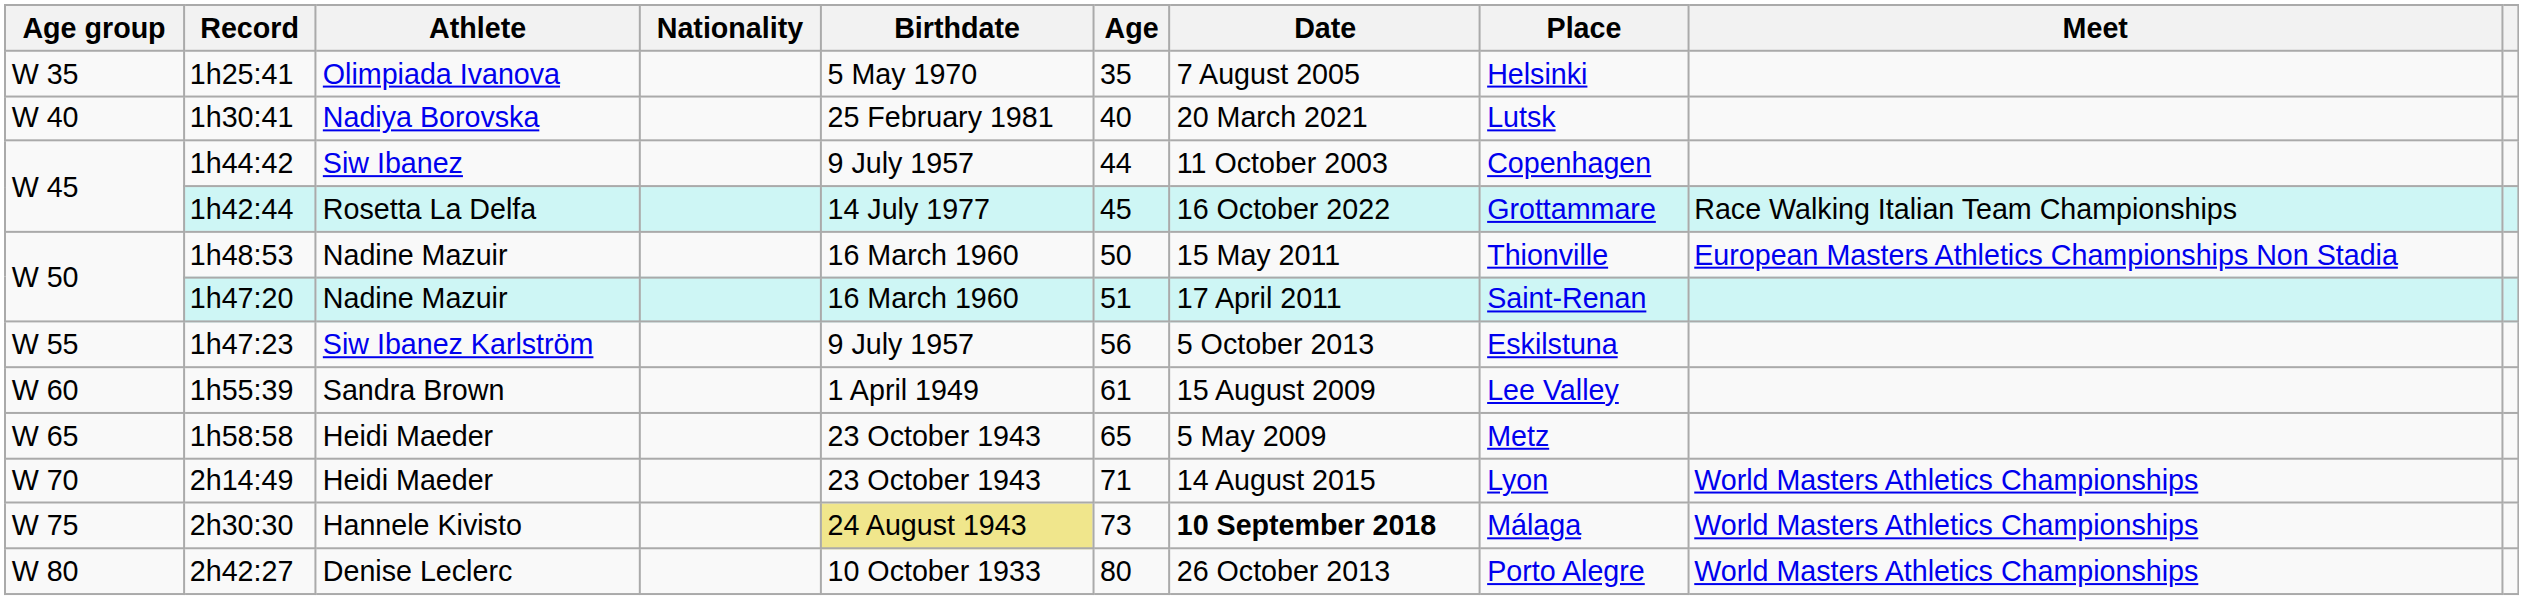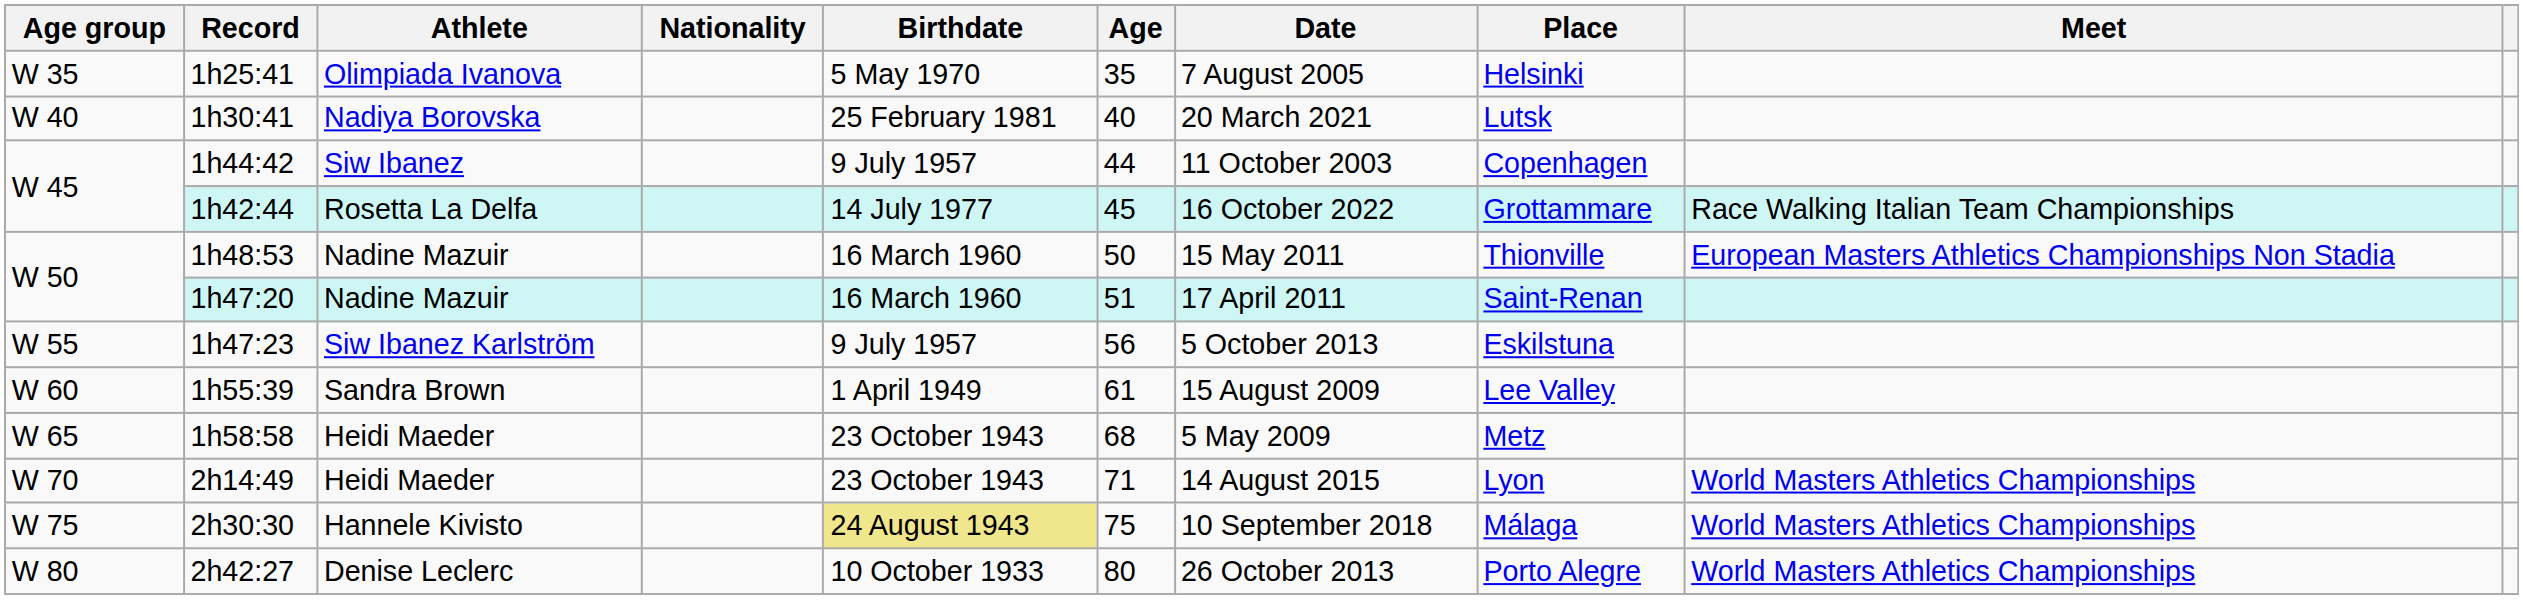 <table class="wikitable" style="font-size:90%; width: 100%;">
 <tr>
 <th>Age group</th>
 <th>Record</th>
 <th>Athlete</th>
 <th>Nationality</th>
 <th>Birthdate</th>
 <th>Age</th>
 <th>Date</th>
 <th>Place</th>
 <th>Meet</th>
 <th></th>
 </tr>
 <tr>
 <td>W 35</td>
 <td>1h25:41</td>
 <td><a href='#'>Olimpiada Ivanova</a></td>
 <td></td>
 <td>5 May 1970</td>
 <td>35</td>
 <td>7 August 2005</td>
 <td><a href='#'>Helsinki</a></td>
 <td></td>
 <td></td>
 </tr>
 <tr>
 <td>W 40</td>
 <td>1h30:41</td>
 <td><a href='#'>Nadiya Borovska</a></td>
 <td></td>
 <td>25 February 1981</td>
 <td>40</td>
 <td>20 March 2021</td>
 <td><a href='#'>Lutsk</a>  </td>
 <td></td>
 <td></td>
 </tr>
 <tr>
 <td rowspan=2>W 45</td>
 <td>1h44:42</td>
 <td><a href='#'>Siw Ibanez</a></td>
 <td></td>
 <td>9 July 1957</td>
 <td>44</td>
 <td>11 October 2003</td>
 <td><a href='#'>Copenhagen</a> </td>
 <td></td>
 <td></td>
 </tr>
 <tr style="background:#cef6f5;">
 <td>1h42:44</td>
 <td>Rosetta La Delfa</td>
 <td></td>
 <td>14 July 1977</td>
 <td>45</td>
 <td>16 October 2022</td>
 <td><a href='#'>Grottammare</a> </td>
 <td>Race Walking Italian Team Championships</td>
 <td></td>
 </tr>
 <tr>
 <td rowspan=2>W 50</td>
 <td>1h48:53</td>
 <td>Nadine Mazuir</td>
 <td></td>
 <td>16 March 1960</td>
 <td>50</td>
 <td>15 May 2011</td>
 <td><a href='#'>Thionville</a> </td>
 <td><a href='#'>European Masters Athletics Championships Non Stadia</a></td>
 <td></td>
 </tr>
 <tr style="background:#CEF6F5">
 <td>1h47:20</td>
 <td>Nadine Mazuir</td>
 <td></td>
 <td>16 March 1960</td>
 <td>51</td>
 <td>17 April 2011</td>
 <td><a href='#'>Saint-Renan</a> </td>
 <td></td>
 <td></td>
 </tr>
 <tr>
 <td>W 55</td>
 <td>1h47:23</td>
 <td><a href='#'>Siw Ibanez Karlström</a></td>
 <td></td>
 <td>9 July 1957</td>
 <td>56</td>
 <td>5 October 2013</td>
 <td><a href='#'>Eskilstuna</a> </td>
 <td></td>
 <td></td>
 </tr>
 <tr>
 <td>W 60</td>
 <td>1h55:39</td>
 <td>Sandra Brown</td>
 <td></td>
 <td>1 April 1949</td>
 <td>61</td>
 <td>15 August 2009</td>
 <td><a href='#'>Lee Valley</a> </td>
 <td></td>
 <td></td>
 </tr>
 <tr>
 <td>W 65</td>
 <td>1h58:58</td>
 <td>Heidi Maeder</td>
 <td></td>
 <td>23 October 1943</td>
-<td>65</td>
+<td>68</td>
 <td>5 May 2009</td>
 <td><a href='#'>Metz</a> </td>
 <td></td>
 <td></td>
 </tr>
 <tr>
 <td>W 70</td>
 <td>2h14:49</td>
 <td>Heidi Maeder</td>
 <td></td>
 <td>23 October 1943</td>
 <td>71</td>
 <td>14 August 2015</td>
 <td><a href='#'>Lyon</a> </td>
 <td><a href='#'>World Masters Athletics Championships</a></td>
 <td></td>
 </tr>
 <tr>
 <td>W 75</td>
 <td>2h30:30</td>
 <td>Hannele Kivisto</td>
 <td></td>
 <td style="background: khaki;">24 August 1943</td>
-<td>73</td>
-<td><strong>10 September 2018</strong></td>
+<td>75</td>
+<td>10 September 2018</td>
 <td><a href='#'>Málaga</a> </td>
 <td><a href='#'>World Masters Athletics Championships</a></td>
 <td></td>
 </tr>
 <tr>
 <td>W 80</td>
 <td>2h42:27</td>
 <td>Denise Leclerc</td>
 <td></td>
 <td>10 October 1933</td>
 <td>80</td>
 <td>26 October 2013</td>
 <td><a href='#'>Porto Alegre</a> </td>
 <td><a href='#'>World Masters Athletics Championships</a></td>
 <td></td>
 </tr>
 </table>
